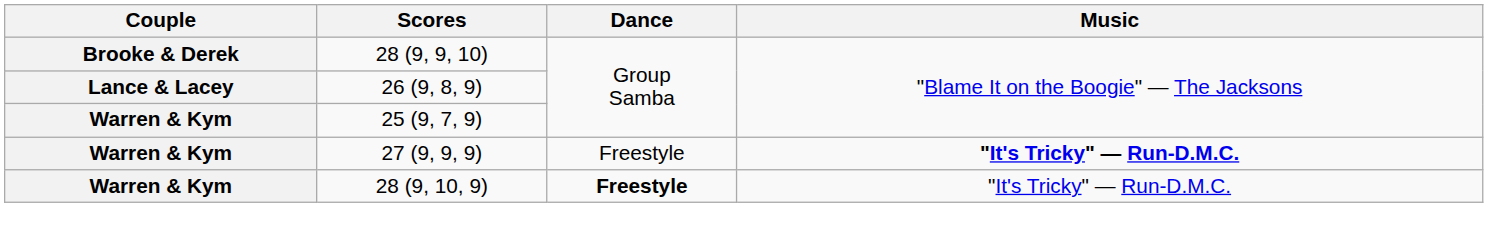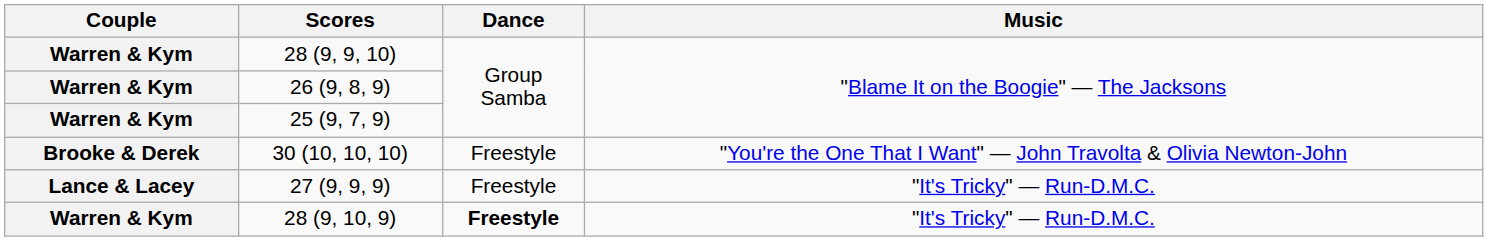 <table class="wikitable sortable" style="text-align:center; width:90%">
 <tr>
 <th scope="col">Couple</th>
 <th scope="col">Scores</th>
 <th scope="col" class="unsortable">Dance</th>
 <th scope="col" class="unsortable">Music</th>
 </tr>
 <tr>
-<th scope="row">Brooke & Derek</th>
+<th scope="row">Warren & Kym</th>
 <td>28 (9, 9, 10)</td>
 <td rowspan=3>Group<br>Samba</td>
 <td rowspan=3>"<a href='#'>Blame It on the Boogie</a>" — <a href='#'>The Jacksons</a></td>
 </tr>
 <tr>
-<th scope="row">Lance & Lacey</th>
+<th scope="row">Warren & Kym</th>
 <td>26 (9, 8, 9)</td>
 </tr>
 <tr>
 <th scope="row">Warren & Kym</th>
 <td>25 (9, 7, 9)</td>
 </tr>
 <tr>
-<th scope="row">Warren & Kym</th>
+<th scope="row">Brooke & Derek</th>
+<td>30 (10, 10, 10)</td>
+<td>Freestyle</td>
+<td>"<a href='#'>You're the One That I Want</a>" — <a href='#'>John Travolta</a> & <a href='#'>Olivia Newton-John</a></td>
+</tr>
+<tr>
+<th scope="row">Lance & Lacey</th>
 <td>27 (9, 9, 9)</td>
 <td>Freestyle</td>
-<td><strong>"<a href='#'>It's Tricky</a>" — <a href='#'>Run-D.M.C.</a></strong></td>
+<td>"<a href='#'>It's Tricky</a>" — <a href='#'>Run-D.M.C.</a></td>
 </tr>
 <tr>
 <th scope="row">Warren & Kym</th>
 <td>28 (9, 10, 9)</td>
 <td><strong>Freestyle</strong></td>
 <td>"<a href='#'>It's Tricky</a>" — <a href='#'>Run-D.M.C.</a></td>
 </tr>
 </table>
